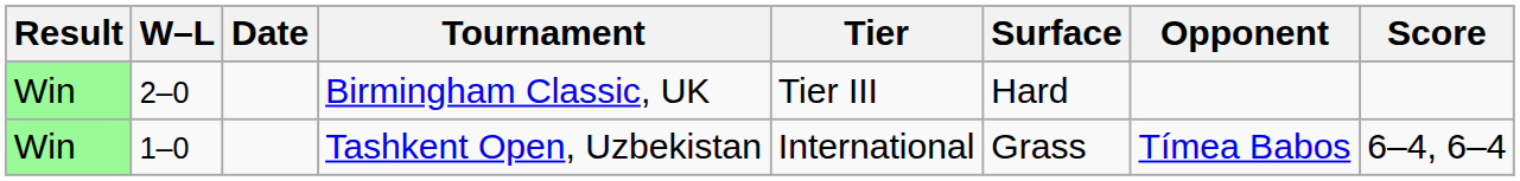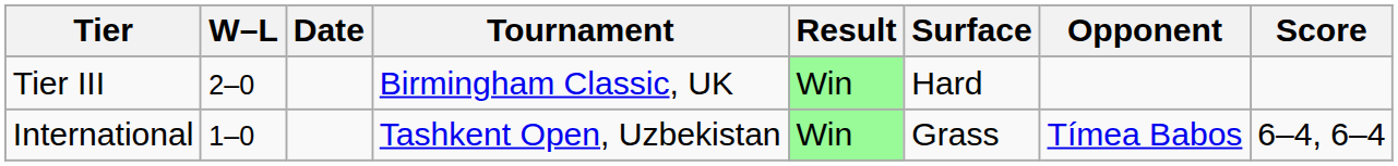 <table class="sortable wikitable">
 <tr>
-<th>Result</th>
+<th>Tier</th>
 <th class="unsortable">W–L</th>
 <th>Date</th>
 <th>Tournament</th>
-<th>Tier</th>
+<th>Result</th>
 <th>Surface</th>
 <th>Opponent</th>
 <th class="unsortable">Score</th>
 </tr>
 <tr>
-<td bgcolor=98FB98>Win</td>
+<td>Tier III</td>
 <td><small>2–0</small></td>
 <td><a href='#'></a></td>
 <td><a href='#'>Birmingham Classic</a>, UK</td>
-<td>Tier III</td>
+<td bgcolor=98FB98>Win</td>
 <td>Hard</td>
 <td></td>
 <td></td>
 </tr>
 <tr>
-<td bgcolor=98FB98>Win</td>
+<td>International</td>
 <td><small>1–0</small></td>
 <td><a href='#'></a></td>
 <td><a href='#'>Tashkent Open</a>, Uzbekistan</td>
-<td>International</td>
+<td bgcolor=98FB98>Win</td>
 <td>Grass</td>
 <td> <a href='#'>Tímea Babos</a></td>
 <td>6–4, 6–4</td>
 </tr>
 </table>
